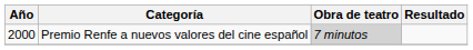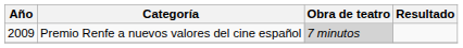 <table class="wikitable" !!>
 <tr>
 <th>Año</th>
 <th>Categoría</th>
 <th>Obra de teatro</th>
 <th>Resultado</th>
 </tr>
 <tr>
-<td>2000</td>
+<td>2009</td>
 <td>Premio Renfe a nuevos valores del cine español</td>
 <td style="background: lightgrey;"><em>7 minutos</em></td>
 <td></td>
 </tr>
 <tr>
 </tr>
 </table>
